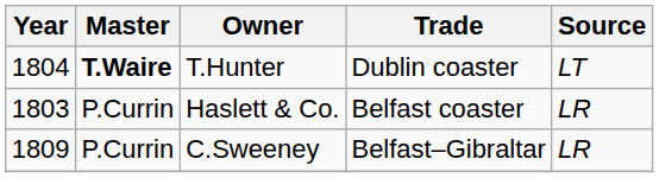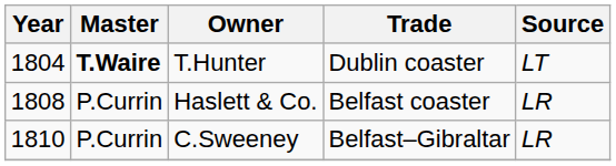 <table class=" wikitable">
 <tr>
 <th>Year</th>
 <th>Master</th>
 <th>Owner</th>
 <th>Trade</th>
 <th>Source</th>
 </tr>
 <tr>
 <td>1804</td>
 <td><strong>T.Waire</strong></td>
 <td>T.Hunter</td>
 <td>Dublin coaster</td>
 <td><em>LT</em></td>
 </tr>
 <tr>
-<td>1803</td>
+<td>1808</td>
 <td>P.Currin</td>
 <td>Haslett & Co.</td>
 <td>Belfast coaster</td>
 <td><em>LR</em></td>
 </tr>
 <tr>
-<td>1809</td>
+<td>1810</td>
 <td>P.Currin</td>
 <td>C.Sweeney</td>
 <td>Belfast–Gibraltar</td>
 <td><em>LR</em></td>
 </tr>
 <tr>
 </tr>
 </table>
